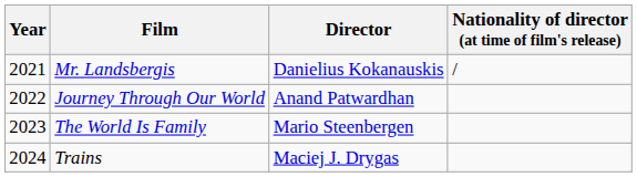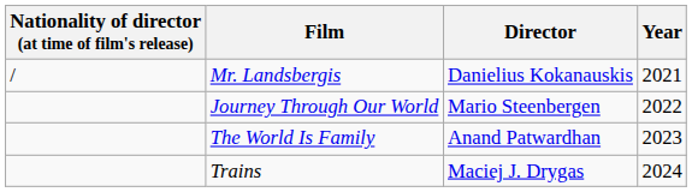 <table class="wikitable">
 <tr>
-<th>Year</th>
+<th>Nationality of director<br><small>(at time of film's release)</small></th>
 <th>Film</th>
 <th>Director</th>
-<th>Nationality of director<br><small>(at time of film's release)</small></th>
+<th>Year</th>
 </tr>
 <tr>
-<td>2021</td>
+<td> / </td>
 <td><em><a href='#'>Mr. Landsbergis</a></em></td>
 <td><a href='#'>Danielius Kokanauskis</a></td>
-<td> / </td>
+<td>2021</td>
 </tr>
 <tr>
+<td></td>
+<td><em><a href='#'>Journey Through Our World</a></em></td>
+<td><a href='#'>Mario Steenbergen</a></td>
 <td>2022</td>
-<td><em><a href='#'>Journey Through Our World</a></em></td>
-<td><a href='#'>Anand Patwardhan</a></td>
-<td></td>
 </tr>
 <tr>
+<td></td>
+<td><em><a href='#'>The World Is Family</a></em> <em></em></td>
+<td><a href='#'>Anand Patwardhan</a></td>
 <td>2023</td>
-<td><em><a href='#'>The World Is Family</a></em> <em></em></td>
-<td><a href='#'>Mario Steenbergen</a></td>
-<td></td>
 </tr>
 <tr>
-<td>2024</td>
+<td></td>
 <td><em>Trains</em></td>
 <td><a href='#'>Maciej J. Drygas</a></td>
-<td></td>
+<td>2024</td>
 </tr>
 </table>
